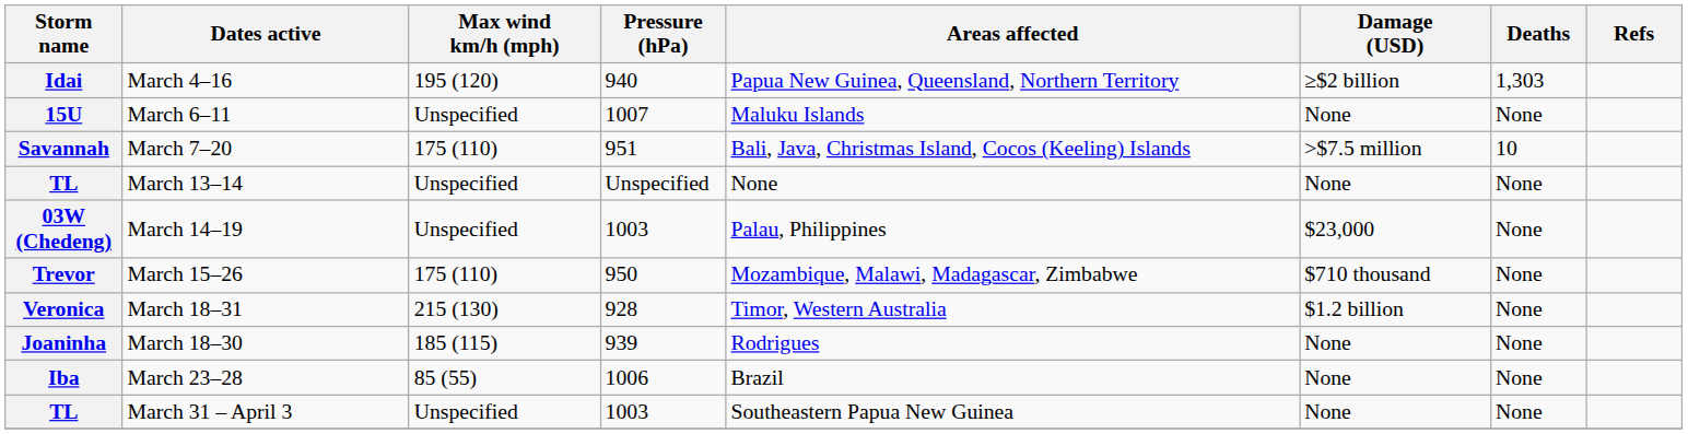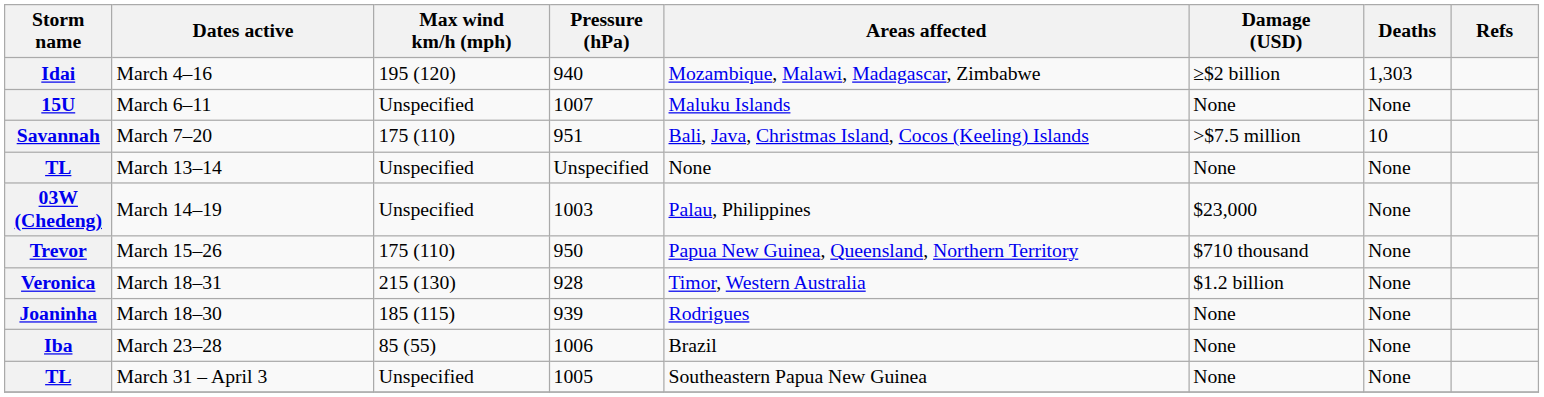 <table class="wikitable sortable">
 <tr>
 <th width="5%">Storm name</th>
 <th width="15%">Dates active</th>
 <th width="10%">Max wind<br>km/h (mph)</th>
 <th width="5%">Pressure<br>(hPa)</th>
 <th width="30%">Areas affected</th>
 <th width="10%">Damage<br>(USD)</th>
 <th width="5%">Deaths</th>
 <th width="5%">Refs</th>
 </tr>
 <tr>
 <th><a href='#'>Idai</a></th>
 <td>March 4–16</td>
 <td>195 (120)</td>
 <td>940</td>
-<td><a href='#'>Papua New Guinea</a>, <a href='#'>Queensland</a>, <a href='#'>Northern Territory</a></td>
+<td><a href='#'>Mozambique</a>, <a href='#'>Malawi</a>, <a href='#'>Madagascar</a>, Zimbabwe</td>
 <td>≥$2 billion</td>
 <td>1,303</td>
 <td></td>
 </tr>
 <tr>
 <th><a href='#'>15U</a></th>
 <td>March 6–11</td>
 <td>Unspecified</td>
 <td>1007</td>
 <td><a href='#'>Maluku Islands</a></td>
 <td>None</td>
 <td>None</td>
 <td></td>
 </tr>
 <tr>
 <th><a href='#'>Savannah</a></th>
 <td>March 7–20</td>
 <td>175 (110)</td>
 <td>951</td>
 <td><a href='#'>Bali</a>, <a href='#'>Java</a>, <a href='#'>Christmas Island</a>, <a href='#'>Cocos (Keeling) Islands</a></td>
 <td>>$7.5 million</td>
 <td>10</td>
 <td></td>
 </tr>
 <tr>
 <th><a href='#'>TL</a></th>
 <td>March 13–14</td>
 <td>Unspecified</td>
 <td>Unspecified</td>
 <td>None</td>
 <td>None</td>
 <td>None</td>
 <td></td>
 </tr>
 <tr>
 <th><a href='#'>03W (Chedeng)</a></th>
 <td>March 14–19</td>
 <td>Unspecified</td>
 <td>1003</td>
 <td><a href='#'>Palau</a>, Philippines</td>
 <td>$23,000</td>
 <td>None</td>
 <td></td>
 </tr>
 <tr>
 <th><a href='#'>Trevor</a></th>
 <td>March 15–26</td>
 <td>175 (110)</td>
 <td>950</td>
-<td><a href='#'>Mozambique</a>, <a href='#'>Malawi</a>, <a href='#'>Madagascar</a>, Zimbabwe</td>
+<td><a href='#'>Papua New Guinea</a>, <a href='#'>Queensland</a>, <a href='#'>Northern Territory</a></td>
 <td>$710 thousand</td>
 <td>None</td>
 <td></td>
 </tr>
 <tr>
 <th><a href='#'>Veronica</a></th>
 <td>March 18–31</td>
 <td>215 (130)</td>
 <td>928</td>
 <td><a href='#'>Timor</a>, <a href='#'>Western Australia</a></td>
 <td>$1.2 billion</td>
 <td>None</td>
 <td></td>
 </tr>
 <tr>
 <th><a href='#'>Joaninha</a></th>
 <td>March 18–30</td>
 <td>185 (115)</td>
 <td>939</td>
 <td><a href='#'>Rodrigues</a></td>
 <td>None</td>
 <td>None</td>
 <td></td>
 </tr>
 <tr>
 <th><a href='#'>Iba</a></th>
 <td>March 23–28</td>
 <td>85 (55)</td>
 <td>1006</td>
 <td>Brazil</td>
 <td>None</td>
 <td>None</td>
 <td></td>
 </tr>
 <tr>
 <th><a href='#'>TL</a></th>
 <td>March 31 – April 3</td>
 <td>Unspecified</td>
-<td>1003</td>
+<td>1005</td>
 <td>Southeastern Papua New Guinea</td>
 <td>None</td>
 <td>None</td>
 <td></td>
 </tr>
 <tr>
 </tr>
 </table>
